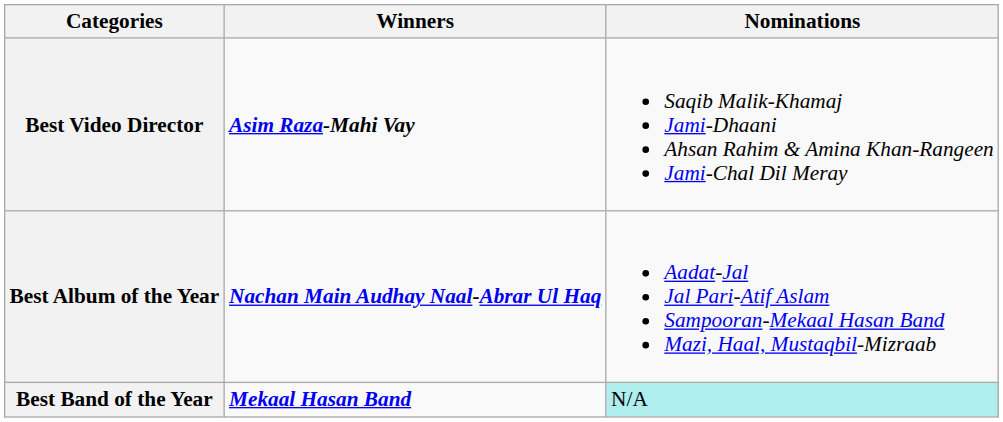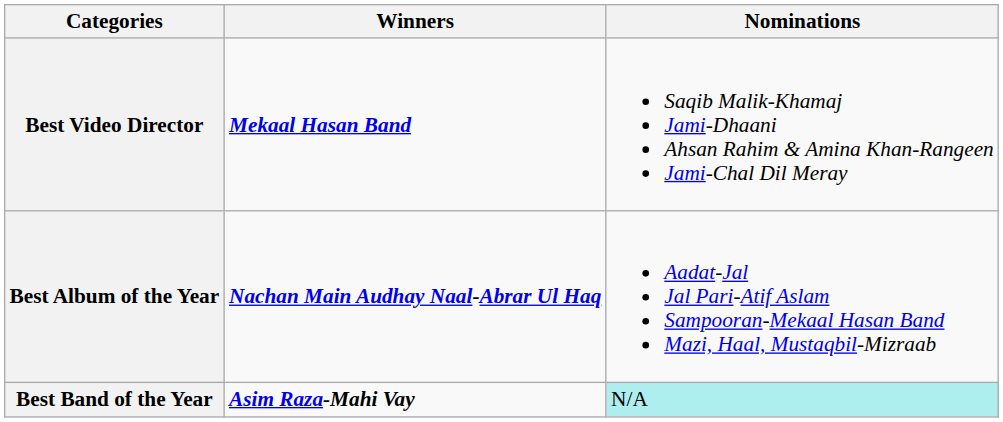 <table class="wikitable style">
 <tr>
 <th>Categories</th>
 <th>Winners</th>
 <th>Nominations</th>
 </tr>
 <tr>
 <th><strong>Best Video Director</strong></th>
-<td><strong><em><a href='#'>Asim Raza</a>-Mahi Vay</em></strong></td>
+<td><strong><em><a href='#'>Mekaal Hasan Band</a></em></strong></td>
 <td><br><ul><li><em>Saqib Malik-Khamaj</em></li><li><em><a href='#'>Jami</a>-Dhaani</em></li><li><em>Ahsan Rahim & Amina Khan-Rangeen</em></li><li><em><a href='#'>Jami</a>-Chal Dil Meray</em></li></ul></td>
 </tr>
 <tr>
 <th><strong>Best Album of the Year</strong></th>
 <td><strong><em><a href='#'>Nachan Main Audhay Naal</a>-<a href='#'>Abrar Ul Haq</a></em></strong></td>
 <td><br><ul><li><em><a href='#'>Aadat</a>-<a href='#'>Jal</a></em></li><li><em><a href='#'>Jal Pari</a>-<a href='#'>Atif Aslam</a></em></li><li><em><a href='#'>Sampooran</a>-<a href='#'>Mekaal Hasan Band</a></em></li><li><em><a href='#'>Mazi, Haal, Mustaqbil</a>-Mizraab</em></li></ul></td>
 </tr>
 <tr>
 <th><strong>Best Band of the Year</strong></th>
-<td><strong><em><a href='#'>Mekaal Hasan Band</a></em></strong></td>
+<td><strong><em><a href='#'>Asim Raza</a>-Mahi Vay</em></strong></td>
 <td style="background: paleturquoise;">N/A</td>
 </tr>
 </table>
